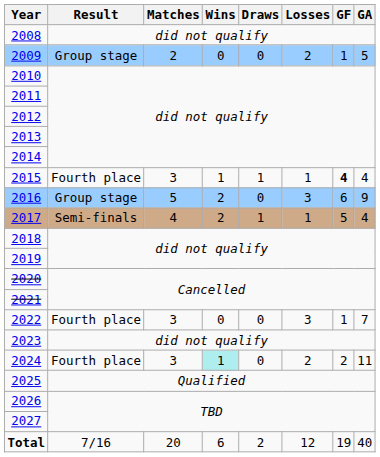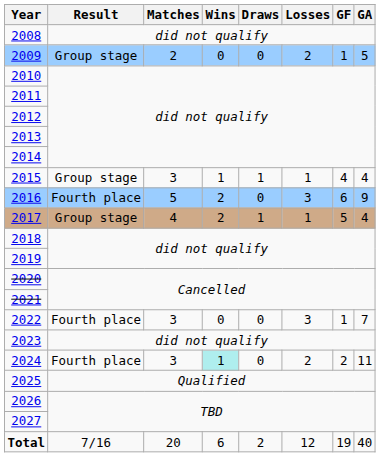 <table class="wikitable" style="text-align: center;">
 <tr>
 <th>Year</th>
 <th>Result</th>
 <th>Matches</th>
 <th>Wins</th>
 <th>Draws</th>
 <th>Losses</th>
 <th>GF</th>
 <th>GA</th>
 </tr>
 <tr>
 <td> <a href='#'>2008</a></td>
 <td colspan=7><em>did not qualify</em></td>
 </tr>
 <tr style="background:#9acdff;">
 <td> <a href='#'>2009</a></td>
 <td>Group stage</td>
 <td>2</td>
 <td>0</td>
 <td>0</td>
 <td>2</td>
 <td>1</td>
 <td>5</td>
 </tr>
 <tr>
 <td> <a href='#'>2010</a></td>
 <td colspan=7 rowspan=5><em>did not qualify</em></td>
 </tr>
 <tr>
 <td> <a href='#'>2011</a></td>
 </tr>
 <tr>
 <td> <a href='#'>2012</a></td>
 </tr>
 <tr>
 <td> <a href='#'>2013</a></td>
 </tr>
 <tr>
 <td> <a href='#'>2014</a></td>
 </tr>
 <tr>
 <td> <a href='#'>2015</a></td>
-<td>Fourth place</td>
+<td>Group stage</td>
 <td>3</td>
 <td>1</td>
 <td>1</td>
 <td>1</td>
-<td><strong>4</strong></td>
+<td>4</td>
 <td>4</td>
 </tr>
 <tr style="background:#9acdff;">
 <td> <a href='#'>2016</a></td>
-<td>Group stage</td>
+<td>Fourth place</td>
 <td>5</td>
 <td>2</td>
 <td>0</td>
 <td>3</td>
 <td>6</td>
 <td>9</td>
 </tr>
 <tr style="background:#cfaa88;">
 <td> <a href='#'>2017</a></td>
-<td>Semi-finals</td>
+<td>Group stage</td>
 <td>4</td>
 <td>2</td>
 <td>1</td>
 <td>1</td>
 <td>5</td>
 <td>4</td>
 </tr>
 <tr>
 <td> <a href='#'>2018</a></td>
 <td colspan=7 rowspan=2><em>did not qualify</em></td>
 </tr>
 <tr>
 <td> <a href='#'>2019</a></td>
 </tr>
 <tr>
 <td> <s><a href='#'>2020</a></s></td>
 <td colspan=7 rowspan=2><em>Cancelled</em></td>
 </tr>
 <tr>
 <td> <s><a href='#'>2021</a></s></td>
 </tr>
 <tr>
 <td> <a href='#'>2022</a></td>
 <td>Fourth place</td>
 <td>3</td>
 <td>0</td>
 <td>0</td>
 <td>3</td>
 <td>1</td>
 <td>7</td>
 </tr>
 <tr>
 <td> <a href='#'>2023</a></td>
 <td colspan=7><em>did not qualify</em></td>
 </tr>
 <tr>
 <td> <a href='#'>2024</a></td>
 <td>Fourth place</td>
 <td>3</td>
 <td style="background: paleturquoise;">1</td>
 <td>0</td>
 <td>2</td>
 <td>2</td>
 <td>11</td>
 </tr>
 <tr>
 <td> <a href='#'>2025</a></td>
 <td colspan=7><em>Qualified</em></td>
 </tr>
 <tr>
 <td> <a href='#'>2026</a></td>
 <td colspan=7 rowspan=2><em>TBD</em></td>
 </tr>
 <tr>
 <td> <a href='#'>2027</a></td>
 </tr>
 <tr>
 <td><strong>Total</strong></td>
 <td>7/16</td>
 <td>20</td>
 <td>6</td>
 <td>2</td>
 <td>12</td>
 <td>19</td>
 <td>40</td>
 </tr>
 </table>
